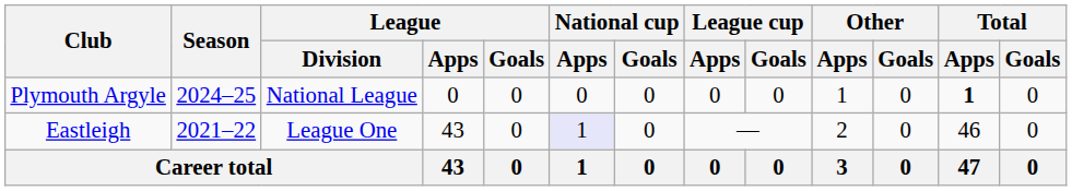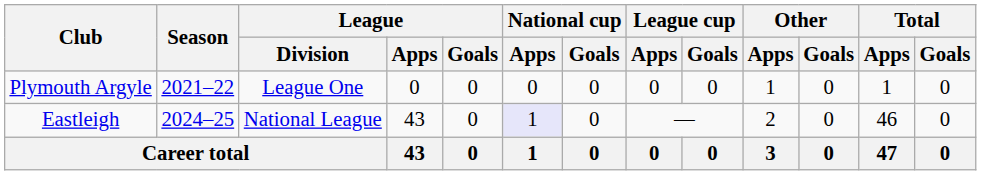 <table class="wikitable" style="text-align: center;">
 <tr>
 <th rowspan="2">Club</th>
 <th rowspan="2">Season</th>
 <th colspan="3">League</th>
 <th colspan="2">National cup</th>
 <th colspan="2">League cup</th>
 <th colspan="2">Other</th>
 <th colspan="2">Total</th>
 </tr>
 <tr>
 <th>Division</th>
 <th>Apps</th>
 <th>Goals</th>
 <th>Apps</th>
 <th>Goals</th>
 <th>Apps</th>
 <th>Goals</th>
 <th>Apps</th>
 <th>Goals</th>
 <th>Apps</th>
 <th>Goals</th>
 </tr>
 <tr>
 <td><a href='#'>Plymouth Argyle</a></td>
-<td><a href='#'>2024–25</a></td>
-<td><a href='#'>National League</a></td>
+<td><a href='#'>2021–22</a></td>
+<td><a href='#'>League One</a></td>
 <td>0</td>
 <td>0</td>
 <td>0</td>
 <td>0</td>
 <td>0</td>
 <td>0</td>
 <td>1</td>
 <td>0</td>
-<td><strong>1</strong></td>
+<td>1</td>
 <td>0</td>
 </tr>
 <tr>
 <td><a href='#'>Eastleigh</a></td>
-<td><a href='#'>2021–22</a></td>
-<td><a href='#'>League One</a></td>
+<td><a href='#'>2024–25</a></td>
+<td><a href='#'>National League</a></td>
 <td>43</td>
 <td>0</td>
 <td style="background: lavender;">1</td>
 <td>0</td>
 <td colspan="2">―</td>
 <td>2</td>
 <td>0</td>
 <td>46</td>
 <td>0</td>
 </tr>
 <tr>
 <th colspan="3">Career total</th>
 <th>43</th>
 <th>0</th>
 <th>1</th>
 <th>0</th>
 <th>0</th>
 <th>0</th>
 <th>3</th>
 <th>0</th>
 <th>47</th>
 <th>0</th>
 </tr>
 </table>
